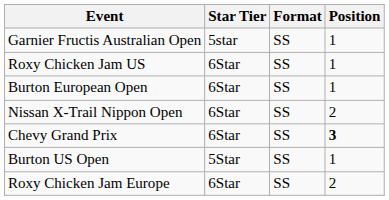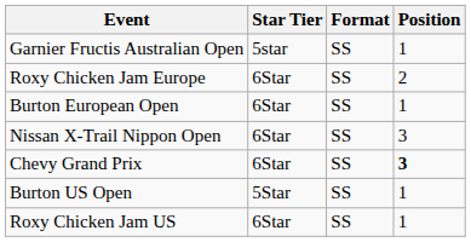 <table class="wikitable">
 <tr>
 <th>Event</th>
 <th>Star Tier</th>
 <th>Format</th>
 <th>Position</th>
 </tr>
 <tr>
 <td>Garnier Fructis Australian Open</td>
 <td>5star</td>
 <td>SS</td>
 <td>1</td>
 </tr>
 <tr>
-<td>Roxy Chicken Jam US</td>
+<td>Roxy Chicken Jam Europe</td>
 <td>6Star</td>
 <td>SS</td>
-<td>1</td>
+<td>2</td>
 </tr>
 <tr>
 <td>Burton European Open</td>
 <td>6Star</td>
 <td>SS</td>
 <td>1</td>
 </tr>
 <tr>
 <td>Nissan X-Trail Nippon Open</td>
 <td>6Star</td>
 <td>SS</td>
-<td>2</td>
+<td>3</td>
 </tr>
 <tr>
 <td>Chevy Grand Prix</td>
 <td>6Star</td>
 <td>SS</td>
 <td><strong>3</strong></td>
 </tr>
 <tr>
 <td>Burton US Open</td>
 <td>5Star</td>
 <td>SS</td>
 <td>1</td>
 </tr>
 <tr>
-<td>Roxy Chicken Jam Europe</td>
+<td>Roxy Chicken Jam US</td>
 <td>6Star</td>
 <td>SS</td>
-<td>2</td>
+<td>1</td>
 </tr>
 </table>
